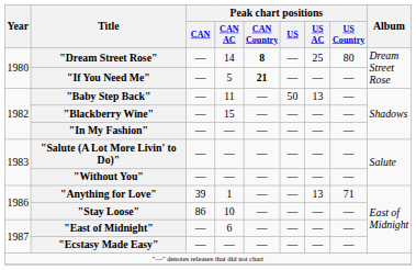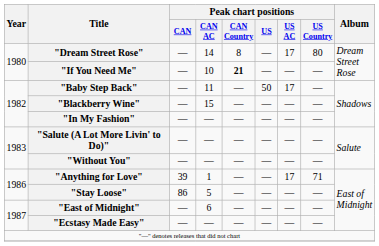 <table class="wikitable plainrowheaders" style="text-align:center;">
 <tr>
 <th rowspan="2">Year</th>
 <th rowspan="2" style="width:23em;">Title</th>
 <th colspan="6">Peak chart positions</th>
 <th rowspan="2">Album</th>
 </tr>
 <tr style="font-size:smaller;">
 <th width="45"><a href='#'>CAN</a></th>
 <th width="45"><a href='#'>CAN AC</a></th>
 <th width="45"><a href='#'>CAN Country</a></th>
 <th width="45"><a href='#'>US</a><br></th>
 <th width="45"><a href='#'>US AC</a><br></th>
 <th width="45"><a href='#'>US Country</a><br></th>
 </tr>
 <tr>
 <td rowspan="2">1980</td>
 <th scope="row">"Dream Street Rose"</th>
 <td>—</td>
 <td>14</td>
-<td><strong>8</strong></td>
+<td>8</td>
 <td>—</td>
-<td>25</td>
+<td>17</td>
 <td>80</td>
 <td align="left" rowspan="2"><em>Dream Street Rose</em></td>
 </tr>
 <tr>
 <th scope="row">"If You Need Me"</th>
 <td>—</td>
-<td>5</td>
+<td>10</td>
 <td><strong>21</strong></td>
 <td>—</td>
 <td>—</td>
 <td>—</td>
 </tr>
 <tr>
 <td rowspan="3">1982</td>
 <th scope="row">"Baby Step Back"</th>
 <td>—</td>
 <td>11</td>
 <td>—</td>
 <td>50</td>
-<td>13</td>
+<td>17</td>
 <td>—</td>
 <td align="left" rowspan="3"><em>Shadows</em></td>
 </tr>
 <tr>
 <th scope="row">"Blackberry Wine"</th>
 <td>—</td>
 <td>15</td>
 <td>—</td>
 <td>—</td>
 <td>—</td>
 <td>—</td>
 </tr>
 <tr>
 <th scope="row">"In My Fashion"</th>
 <td>—</td>
 <td>—</td>
 <td>—</td>
 <td>—</td>
 <td>—</td>
 <td>—</td>
 </tr>
 <tr>
 <td rowspan="2">1983</td>
 <th scope="row">"Salute (A Lot More Livin' to Do)"</th>
 <td>—</td>
 <td>—</td>
 <td>—</td>
 <td>—</td>
 <td>—</td>
 <td>—</td>
 <td align="left" rowspan="2"><em>Salute</em></td>
 </tr>
 <tr>
 <th scope="row">"Without You"</th>
 <td>—</td>
 <td>—</td>
 <td>—</td>
 <td>—</td>
 <td>—</td>
 <td>—</td>
 </tr>
 <tr>
 <td rowspan="2">1986</td>
 <th scope="row">"Anything for Love"</th>
 <td>39</td>
 <td>1</td>
 <td>—</td>
 <td>—</td>
-<td>13</td>
+<td>17</td>
 <td>71</td>
 <td align="left" rowspan="4"><em>East of Midnight</em></td>
 </tr>
 <tr>
 <th scope="row">"Stay Loose"</th>
 <td>86</td>
-<td>10</td>
+<td>5</td>
 <td>—</td>
 <td>—</td>
 <td>—</td>
 <td>—</td>
 </tr>
 <tr>
 <td rowspan="2">1987</td>
 <th scope="row">"East of Midnight"</th>
 <td>—</td>
 <td>6</td>
 <td>—</td>
 <td>—</td>
 <td>—</td>
 <td>—</td>
 </tr>
 <tr>
 <th scope="row">"Ecstasy Made Easy"</th>
 <td>—</td>
 <td>—</td>
 <td>—</td>
 <td>—</td>
 <td>—</td>
 <td>—</td>
 </tr>
 <tr>
 <td colspan="9" style="font-size:8pt">"—" denotes releases that did not chart</td>
 </tr>
 <tr>
 </tr>
 </table>
